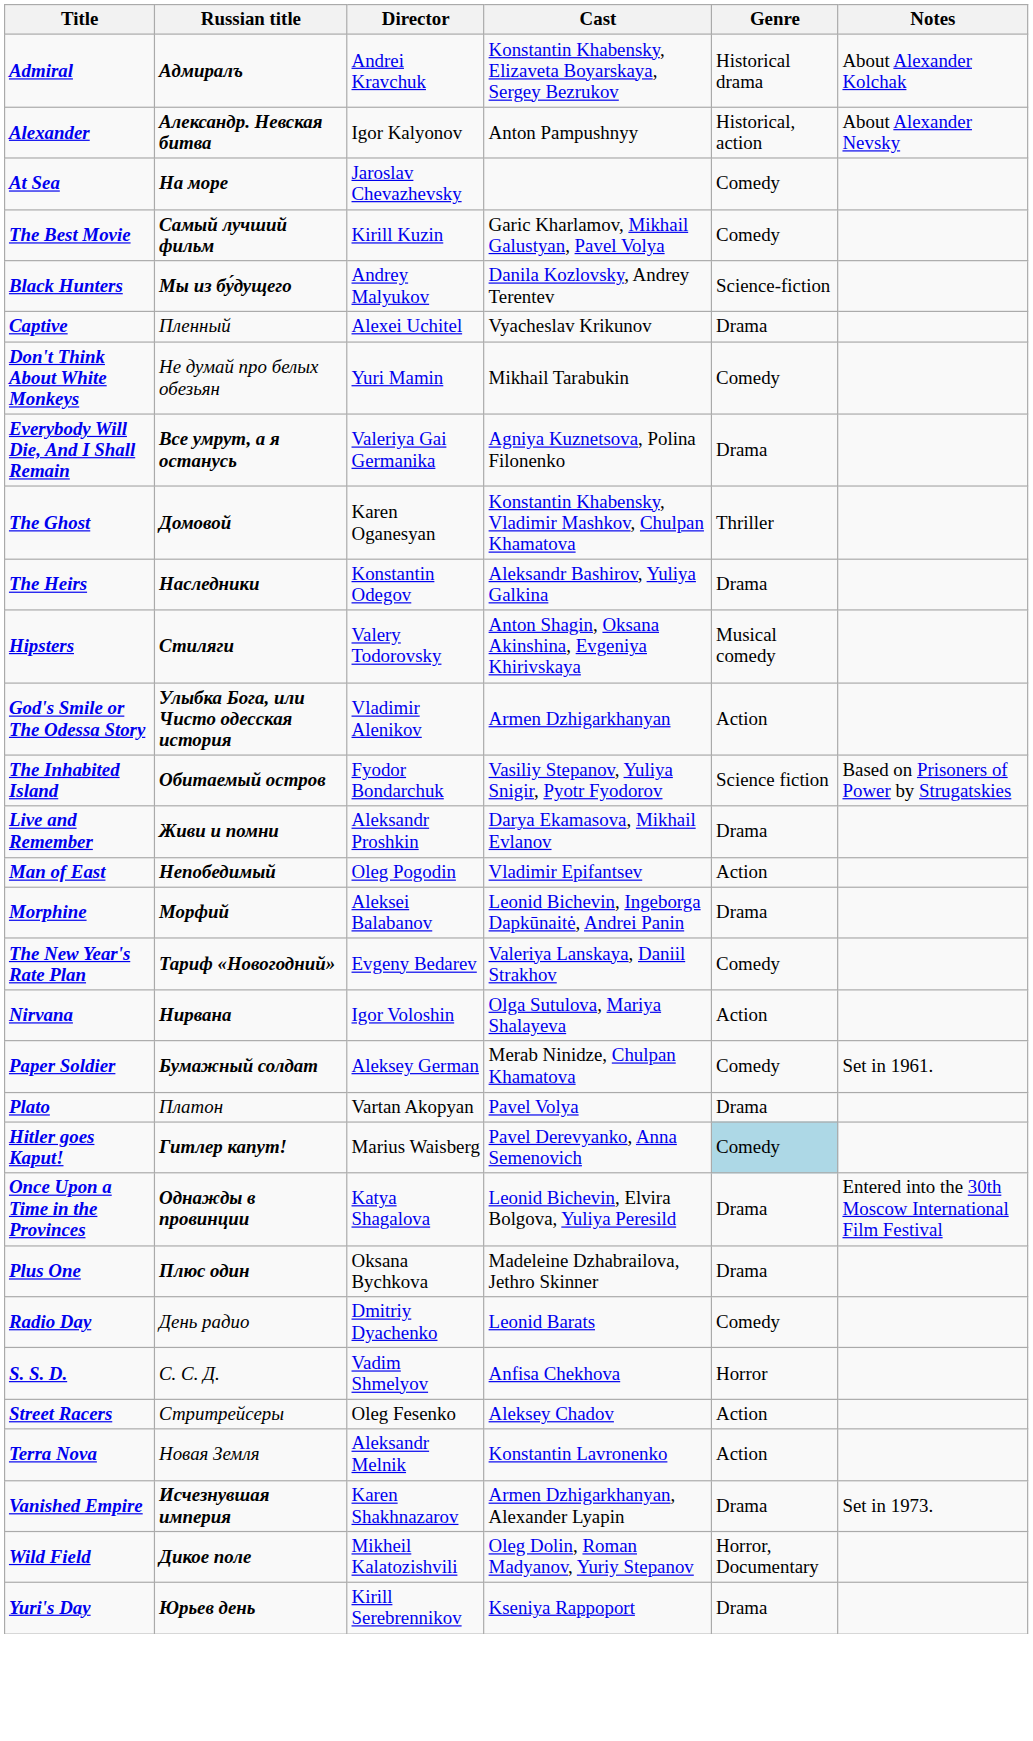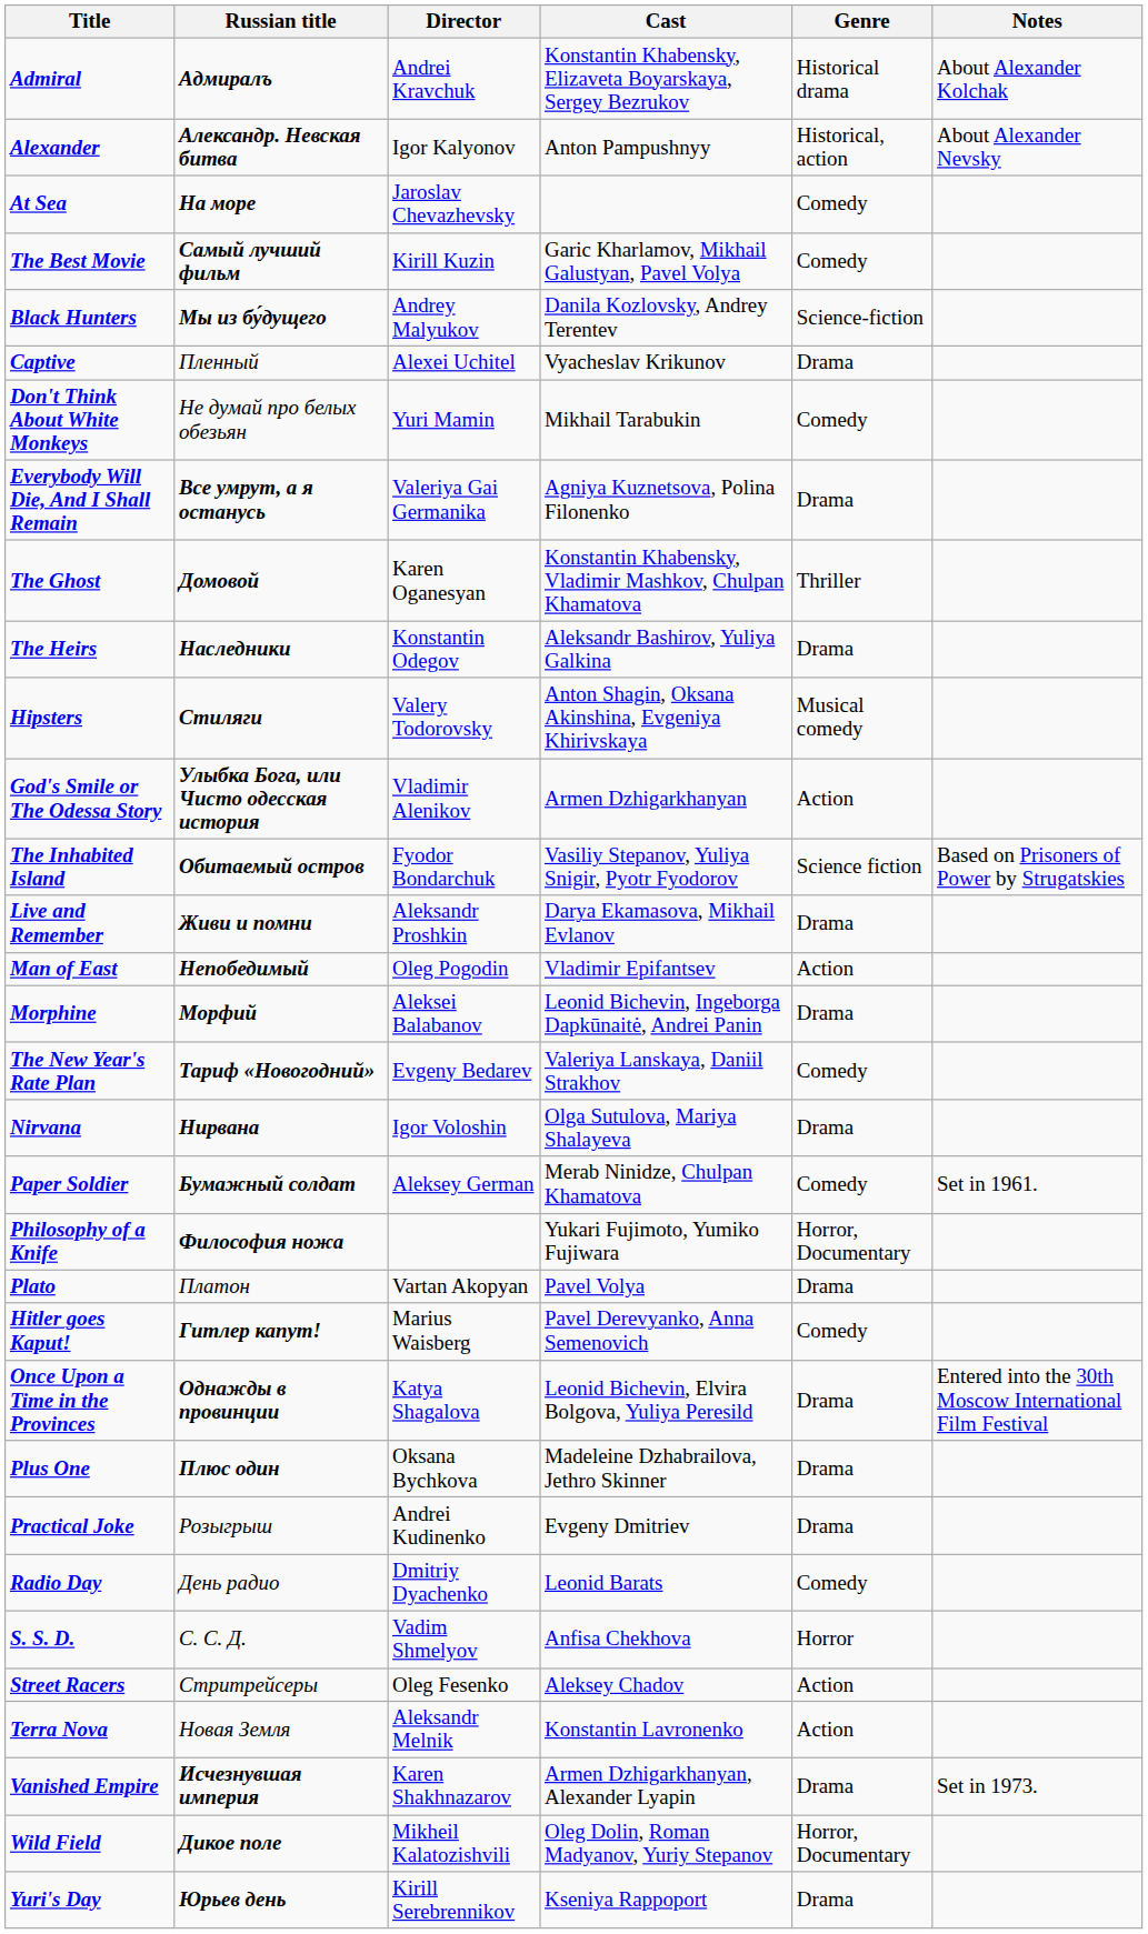 <table class="wikitable sortable">
 <tr>
 <th>Title</th>
 <th>Russian title</th>
 <th>Director</th>
 <th>Cast</th>
 <th>Genre</th>
 <th>Notes</th>
 </tr>
 <tr>
 <td><strong><em><a href='#'>Admiral</a></em></strong></td>
 <td><strong><em>Адмиралъ</em></strong></td>
 <td><a href='#'>Andrei Kravchuk</a></td>
 <td><a href='#'>Konstantin Khabensky</a>, <a href='#'>Elizaveta Boyarskaya</a>, <a href='#'>Sergey Bezrukov</a></td>
 <td>Historical drama</td>
 <td>About <a href='#'>Alexander Kolchak</a></td>
 </tr>
 <tr>
 <td><strong><em><a href='#'>Alexander</a></em></strong></td>
 <td><strong><em>Александр. Невская битва</em></strong></td>
 <td>Igor Kalyonov</td>
 <td>Anton Pampushnyy</td>
 <td>Historical, action</td>
 <td>About <a href='#'>Alexander Nevsky</a></td>
 </tr>
 <tr>
 <td><strong><em><a href='#'>At Sea</a></em></strong></td>
 <td><strong><em>На море</em></strong></td>
 <td><a href='#'>Jaroslav Chevazhevsky</a></td>
 <td></td>
 <td>Comedy</td>
 <td></td>
 </tr>
 <tr>
 <td><strong><em><a href='#'>The Best Movie</a></em></strong></td>
 <td><strong><em>Самый лучший фильм</em></strong></td>
 <td><a href='#'>Kirill Kuzin</a></td>
 <td>Garic Kharlamov, <a href='#'>Mikhail Galustyan</a>, <a href='#'>Pavel Volya</a></td>
 <td>Comedy</td>
 <td></td>
 </tr>
 <tr>
 <td><strong><em><a href='#'>Black Hunters</a></em></strong></td>
 <td><strong><em>Мы из бу́дущего</em></strong></td>
 <td><a href='#'>Andrey Malyukov</a></td>
 <td><a href='#'>Danila Kozlovsky</a>, Andrey Terentev</td>
 <td>Science-fiction</td>
 <td></td>
 </tr>
 <tr>
 <td><strong><em><a href='#'>Captive</a></em></strong></td>
 <td><em>Пленный</em></td>
 <td><a href='#'>Alexei Uchitel</a></td>
 <td>Vyacheslav Krikunov</td>
 <td>Drama</td>
 <td></td>
 </tr>
 <tr>
 <td><strong><em><a href='#'>Don't Think About White Monkeys</a></em></strong></td>
 <td><em>Не думай про белых обезьян</em></td>
 <td><a href='#'>Yuri Mamin</a></td>
 <td>Mikhail Tarabukin</td>
 <td>Comedy</td>
 <td></td>
 </tr>
 <tr>
 <td><strong><em><a href='#'>Everybody Will Die, And I Shall Remain</a></em></strong></td>
 <td><strong><em>Все умрут, а я останусь</em></strong></td>
 <td><a href='#'>Valeriya Gai Germanika</a></td>
 <td><a href='#'>Agniya Kuznetsova</a>, Polina Filonenko</td>
 <td>Drama</td>
 <td></td>
 </tr>
 <tr>
 <td><strong><em><a href='#'>The Ghost</a></em></strong></td>
 <td><strong><em>Домовой</em></strong></td>
 <td>Karen Oganesyan</td>
 <td><a href='#'>Konstantin Khabensky</a>, <a href='#'>Vladimir Mashkov</a>, <a href='#'>Chulpan Khamatova</a></td>
 <td>Thriller</td>
 <td></td>
 </tr>
 <tr>
 <td><strong><em><a href='#'>The Heirs</a></em></strong></td>
 <td><strong><em>Наследники</em></strong></td>
 <td><a href='#'>Konstantin Odegov</a></td>
 <td><a href='#'>Aleksandr Bashirov</a>, <a href='#'>Yuliya Galkina</a></td>
 <td>Drama</td>
 <td></td>
 </tr>
 <tr>
 <td><strong><em><a href='#'>Hipsters</a></em></strong></td>
 <td><strong><em>Стиляги</em></strong></td>
 <td><a href='#'>Valery Todorovsky</a></td>
 <td><a href='#'>Anton Shagin</a>, <a href='#'>Oksana Akinshina</a>, <a href='#'>Evgeniya Khirivskaya</a></td>
 <td>Musical comedy</td>
 <td></td>
 </tr>
 <tr>
 <td><strong><em><a href='#'>God's Smile or The Odessa Story</a></em></strong></td>
 <td><strong><em>Улыбка Бога, или Чисто одесская история</em></strong></td>
 <td><a href='#'>Vladimir Alenikov</a></td>
 <td><a href='#'>Armen Dzhigarkhanyan</a></td>
 <td>Action</td>
 <td></td>
 </tr>
 <tr>
 <td><strong><em><a href='#'>The Inhabited Island</a></em></strong></td>
 <td><strong><em>Обитаемый остров</em></strong></td>
 <td><a href='#'>Fyodor Bondarchuk</a></td>
 <td><a href='#'>Vasiliy Stepanov</a>, <a href='#'>Yuliya Snigir</a>, <a href='#'>Pyotr Fyodorov</a></td>
 <td>Science fiction</td>
 <td>Based on <a href='#'>Prisoners of Power</a> by <a href='#'>Strugatskies</a></td>
 </tr>
 <tr>
 <td><strong><em><a href='#'>Live and Remember</a></em></strong></td>
 <td><strong><em>Живи и помни</em></strong></td>
 <td><a href='#'>Aleksandr Proshkin</a></td>
 <td><a href='#'>Darya Ekamasova</a>, <a href='#'>Mikhail Evlanov</a></td>
 <td>Drama</td>
 <td></td>
 </tr>
 <tr>
 <td><strong><em><a href='#'>Man of East</a></em></strong></td>
 <td><strong><em>Непобедимый</em></strong></td>
 <td><a href='#'>Oleg Pogodin</a></td>
 <td><a href='#'>Vladimir Epifantsev</a></td>
 <td>Action</td>
 <td></td>
 </tr>
 <tr>
 <td><strong><em><a href='#'>Morphine</a></em></strong></td>
 <td><strong><em>Морфий</em></strong></td>
 <td><a href='#'>Aleksei Balabanov</a></td>
 <td><a href='#'>Leonid Bichevin</a>, <a href='#'>Ingeborga Dapkūnaitė</a>, <a href='#'>Andrei Panin</a></td>
 <td>Drama</td>
 <td></td>
 </tr>
 <tr>
 <td><strong><em><a href='#'>The New Year's Rate Plan</a></em></strong></td>
 <td><strong><em>Тариф «Новогодний»</em></strong></td>
 <td><a href='#'>Evgeny Bedarev</a></td>
 <td><a href='#'>Valeriya Lanskaya</a>, <a href='#'>Daniil Strakhov</a></td>
 <td>Comedy</td>
 <td></td>
 </tr>
 <tr>
 <td><strong><em><a href='#'>Nirvana</a></em></strong></td>
 <td><strong><em>Нирвана</em></strong></td>
 <td><a href='#'>Igor Voloshin</a></td>
 <td><a href='#'>Olga Sutulova</a>, <a href='#'>Mariya Shalayeva</a></td>
-<td>Action</td>
+<td>Drama</td>
 <td></td>
 </tr>
 <tr>
 <td><strong><em><a href='#'>Paper Soldier</a></em></strong></td>
 <td><strong><em>Бумажный солдат</em></strong></td>
 <td><a href='#'>Aleksey German</a></td>
 <td>Merab Ninidze, <a href='#'>Chulpan Khamatova</a></td>
 <td>Comedy</td>
 <td>Set in 1961.</td>
+</tr>
+<tr>
+<td><strong><em><a href='#'>Philosophy of a Knife</a></em></strong></td>
+<td><strong><em>Философия ножа</em></strong></td>
+<td></td>
+<td>Yukari Fujimoto, Yumiko Fujiwara</td>
+<td>Horror, Documentary</td>
+<td></td>
 </tr>
 <tr>
 <td><strong><em><a href='#'>Plato</a></em></strong></td>
 <td><em>Платон</em></td>
 <td>Vartan Akopyan</td>
 <td><a href='#'>Pavel Volya</a></td>
 <td>Drama</td>
 <td></td>
 </tr>
 <tr>
 <td><strong><em><a href='#'>Hitler goes Kaput!</a></em></strong></td>
 <td><strong><em>Гитлер капут!</em></strong></td>
 <td>Marius Waisberg</td>
 <td><a href='#'>Pavel Derevyanko</a>, <a href='#'>Anna Semenovich</a></td>
-<td style="background: lightblue;">Comedy</td>
+<td>Comedy</td>
 <td></td>
 </tr>
 <tr>
 <td><strong><em><a href='#'>Once Upon a Time in the Provinces</a></em></strong></td>
 <td><strong><em>Однажды в провинции</em></strong></td>
 <td><a href='#'>Katya Shagalova</a></td>
 <td><a href='#'>Leonid Bichevin</a>, Elvira Bolgova, <a href='#'>Yuliya Peresild</a></td>
 <td>Drama</td>
 <td>Entered into the <a href='#'>30th Moscow International Film Festival</a></td>
 </tr>
 <tr>
 <td><strong><em><a href='#'>Plus One</a></em></strong></td>
 <td><strong><em>Плюс один</em></strong></td>
 <td>Oksana Bychkova</td>
 <td>Madeleine Dzhabrailova, Jethro Skinner</td>
+<td>Drama</td>
+<td></td>
+</tr>
+<tr>
+<td><strong><em><a href='#'>Practical Joke</a></em></strong></td>
+<td><em>Розыгрыш</em></td>
+<td>Andrei Kudinenko</td>
+<td>Evgeny Dmitriev</td>
 <td>Drama</td>
 <td></td>
 </tr>
 <tr>
 <td><strong><em><a href='#'>Radio Day</a></em></strong></td>
 <td><em>День радио</em></td>
 <td><a href='#'>Dmitriy Dyachenko</a></td>
 <td><a href='#'>Leonid Barats</a></td>
 <td>Comedy</td>
 <td></td>
 </tr>
 <tr>
 <td><strong><em><a href='#'>S. S. D.</a></em></strong></td>
 <td><em>С. С. Д.</em></td>
 <td><a href='#'>Vadim Shmelyov</a></td>
 <td><a href='#'>Anfisa Chekhova</a></td>
 <td>Horror</td>
 <td></td>
 </tr>
 <tr>
 <td><strong><em><a href='#'>Street Racers</a></em></strong></td>
 <td><em>Стритрейсеры</em></td>
 <td>Oleg Fesenko</td>
 <td><a href='#'>Aleksey Chadov</a></td>
 <td>Action</td>
 <td></td>
 </tr>
 <tr>
 <td><strong><em><a href='#'>Terra Nova</a></em></strong></td>
 <td><em>Новая Земля</em></td>
 <td><a href='#'>Aleksandr Melnik</a></td>
 <td><a href='#'>Konstantin Lavronenko</a></td>
 <td>Action</td>
 <td></td>
 </tr>
 <tr>
 <td><strong><em><a href='#'>Vanished Empire</a></em></strong></td>
 <td><strong><em>Исчезнувшая империя</em></strong></td>
 <td><a href='#'>Karen Shakhnazarov</a></td>
 <td><a href='#'>Armen Dzhigarkhanyan</a>, Alexander Lyapin</td>
 <td>Drama</td>
 <td>Set in 1973.</td>
 </tr>
 <tr>
 <td><strong><em><a href='#'>Wild Field</a></em></strong></td>
 <td><strong><em>Дикое поле</em></strong></td>
 <td><a href='#'>Mikheil Kalatozishvili</a></td>
 <td><a href='#'>Oleg Dolin</a>, <a href='#'>Roman Madyanov</a>, <a href='#'>Yuriy Stepanov</a></td>
 <td>Horror, Documentary</td>
 <td></td>
 </tr>
 <tr>
 <td><strong><em><a href='#'>Yuri's Day</a></em></strong></td>
 <td><strong><em>Юрьев день</em></strong></td>
 <td><a href='#'>Kirill Serebrennikov</a></td>
 <td><a href='#'>Kseniya Rappoport</a></td>
 <td>Drama</td>
 <td><br></td>
 </tr>
 </table>
